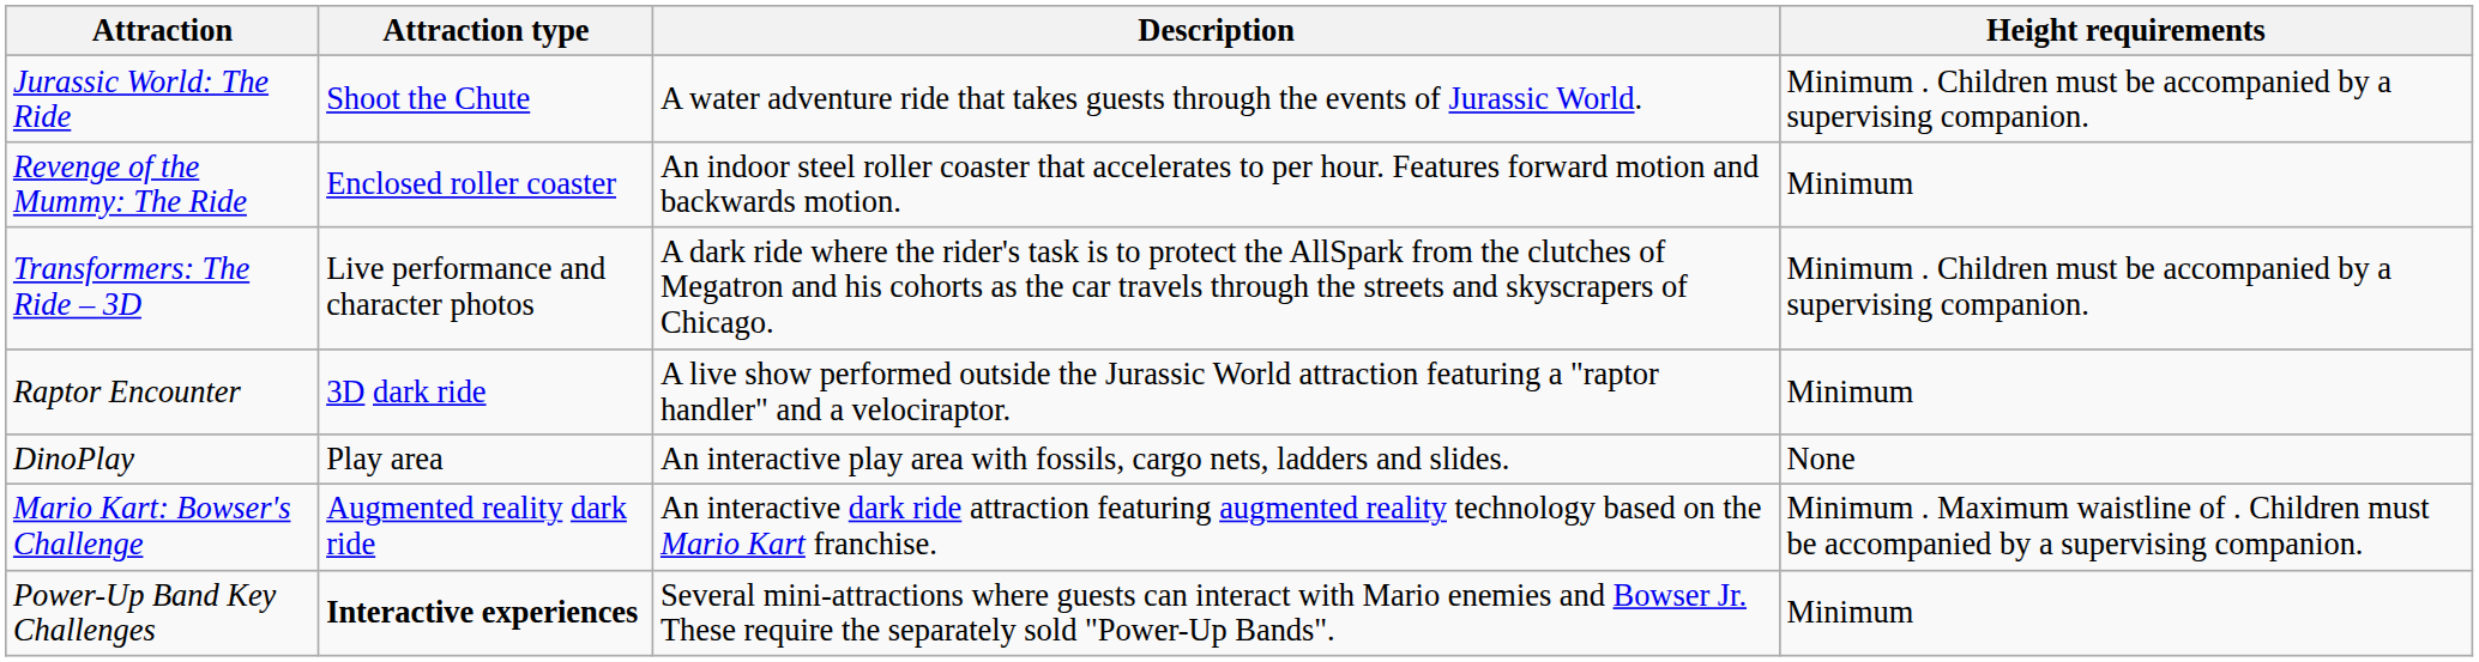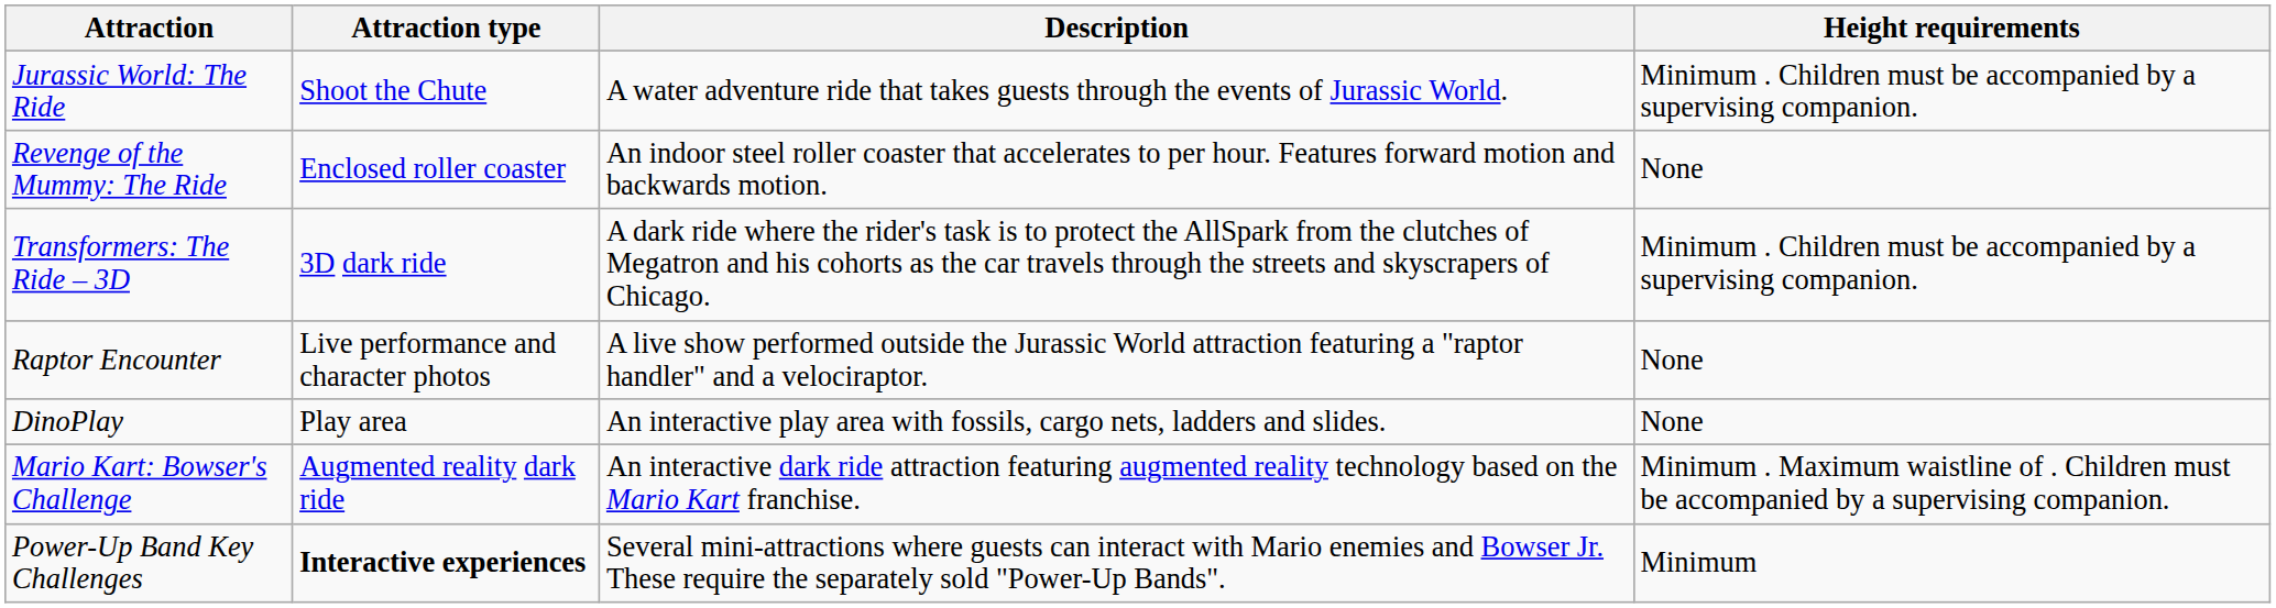 <table class="wikitable sortable">
 <tr>
 <th>Attraction</th>
 <th>Attraction type</th>
 <th>Description</th>
 <th>Height requirements</th>
 </tr>
 <tr>
 <td><em><a href='#'>Jurassic World: The Ride</a></em></td>
 <td><a href='#'>Shoot the Chute</a></td>
 <td>A water adventure ride that takes guests through the events of <a href='#'>Jurassic World</a>.</td>
 <td>Minimum . Children  must be accompanied by a supervising companion.</td>
 </tr>
 <tr>
 <td><em><a href='#'>Revenge of the Mummy: The Ride</a></em></td>
 <td><a href='#'>Enclosed roller coaster</a></td>
 <td>An indoor steel roller coaster that accelerates to  per hour. Features forward motion and backwards motion.</td>
-<td>Minimum </td>
+<td>None</td>
 </tr>
 <tr>
 <td><em><a href='#'>Transformers: The Ride – 3D</a></em></td>
-<td>Live performance and character photos</td>
+<td><a href='#'>3D</a> <a href='#'>dark ride</a></td>
 <td>A dark ride where the rider's task is to protect the AllSpark from the clutches of Megatron and his cohorts as the car travels through the streets and skyscrapers of Chicago.</td>
 <td>Minimum . Children  must be accompanied by a supervising companion.</td>
 </tr>
 <tr>
 <td><em>Raptor Encounter</em></td>
-<td><a href='#'>3D</a> <a href='#'>dark ride</a></td>
+<td>Live performance and character photos</td>
 <td>A live show performed outside the Jurassic World attraction featuring a "raptor handler" and a velociraptor.</td>
-<td>Minimum </td>
+<td>None</td>
 </tr>
 <tr>
 <td><em>DinoPlay</em></td>
 <td>Play area</td>
 <td>An interactive play area with fossils, cargo nets, ladders and slides.</td>
 <td>None</td>
 </tr>
 <tr>
 <td><em><a href='#'>Mario Kart: Bowser's Challenge</a></em></td>
 <td><a href='#'>Augmented reality</a> <a href='#'>dark ride</a></td>
 <td>An interactive <a href='#'>dark ride</a> attraction featuring <a href='#'>augmented reality</a> technology based on the <em><a href='#'>Mario Kart</a></em> franchise.</td>
 <td>Minimum . Maximum waistline of . Children  must be accompanied by a supervising companion.</td>
 </tr>
 <tr>
 <td><em>Power-Up Band Key Challenges</em></td>
 <td><strong>Interactive experiences</strong></td>
 <td>Several mini-attractions where guests can interact with Mario enemies and <a href='#'>Bowser Jr.</a> These require the separately sold "Power-Up Bands".</td>
 <td>Minimum </td>
 </tr>
 </table>
